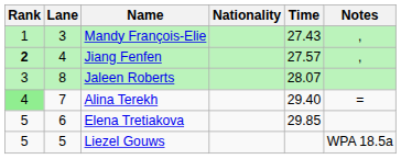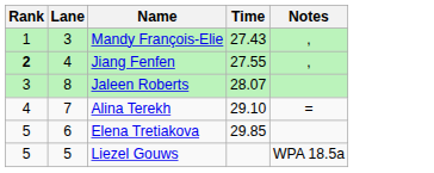 <table class="wikitable sortable" style="text-align:center">
 <tr>
 <th>Rank</th>
 <th>Lane</th>
 <th>Name</th>
-<th>Nationality</th>
 <th>Time</th>
 <th>Notes</th>
 </tr>
 <tr bgcolor=bbf3bb>
 <td>1</td>
 <td>3</td>
 <td align="left"><a href='#'>Mandy François-Elie</a></td>
-<td align="left"></td>
 <td>27.43</td>
 <td>, </td>
 </tr>
 <tr bgcolor=bbf3bb>
 <td><strong>2</strong></td>
 <td>4</td>
 <td align="left"><a href='#'>Jiang Fenfen</a></td>
-<td align="left"></td>
-<td>27.57</td>
+<td>27.55</td>
 <td>, </td>
 </tr>
 <tr bgcolor=bbf3bb>
 <td>3</td>
 <td>8</td>
 <td align="left"><a href='#'>Jaleen Roberts</a></td>
-<td align="left"></td>
 <td>28.07</td>
 <td></td>
 </tr>
 <tr>
-<td style="background: lightgreen;">4</td>
+<td>4</td>
 <td>7</td>
 <td align="left"><a href='#'>Alina Terekh</a></td>
-<td align="left"></td>
-<td>29.40</td>
+<td>29.10</td>
 <td>=</td>
 </tr>
 <tr>
 <td>5</td>
 <td>6</td>
 <td align="left"><a href='#'>Elena Tretiakova</a></td>
-<td align="left"></td>
 <td>29.85</td>
 <td></td>
 </tr>
 <tr>
 <td>5</td>
 <td>5</td>
 <td align="left"><a href='#'>Liezel Gouws</a></td>
-<td align="left"></td>
 <td></td>
 <td>WPA 18.5a</td>
 </tr>
 </table>
